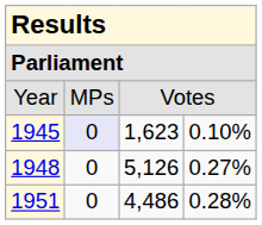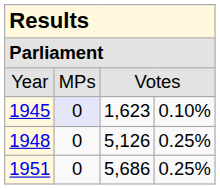 <table class="wikitable" align="right" style="float: right; margin: 0 0 0.5em 0.5em;">
 <tr>
 <td valign="top" style=background:#FFF8DC colspan=4><big><strong>Results</strong></big></td>
 </tr>
 <tr>
 <td valign="top" style=background:#e3e3e3 colspan=4><strong>Parliament</strong></td>
 </tr>
 <tr>
 <td align="center" style=background:#e3e3e3>Year</td>
 <td align="center" style=background:#e3e3e3>MPs</td>
 <td align="center" style=background:#e3e3e3 colspan=2>Votes</td>
 </tr>
 <tr align=center>
 <td style="background:#FFF8DC;"><a href='#'>1945</a></td>
 <td style="background: lavender;">0</td>
 <td align=right>1,623</td>
 <td align=right>0.10%</td>
 </tr>
 <tr align=center>
 <td style="background:#FFF8DC;"><a href='#'>1948</a></td>
 <td>0</td>
 <td align=right>5,126</td>
-<td align=right>0.27%</td>
+<td align=right>0.25%</td>
 </tr>
 <tr align=center>
 <td style="background:#FFF8DC;"><a href='#'>1951</a></td>
 <td>0</td>
-<td align=right>4,486</td>
-<td align=right>0.28%</td>
+<td align=right>5,686</td>
+<td align=right>0.25%</td>
 </tr>
 </table>
